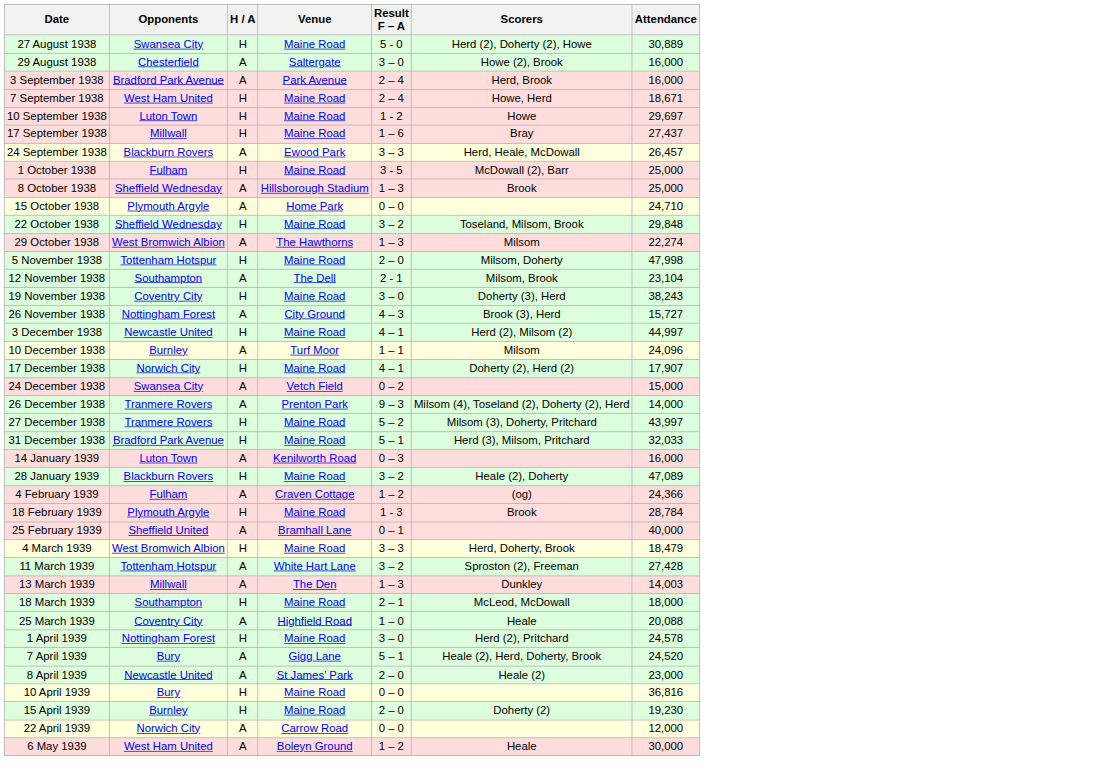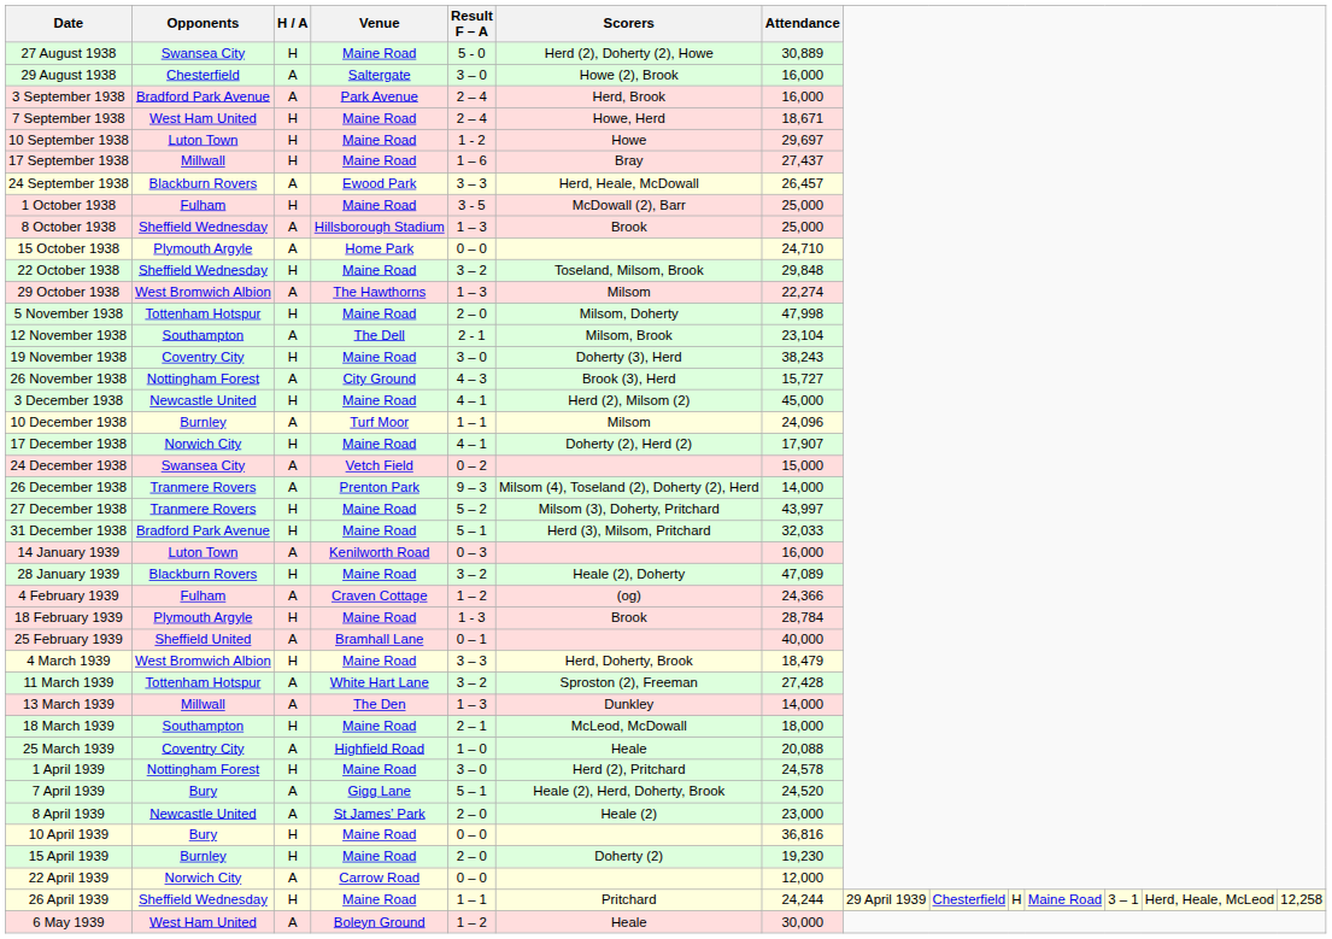 <table class="wikitable" style="text-align:center">
 <tr>
 <th>Date</th>
 <th>Opponents</th>
 <th>H / A</th>
 <th>Venue</th>
 <th>Result<br>F – A</th>
 <th>Scorers</th>
 <th>Attendance</th>
 </tr>
 <tr bgcolor="#ddffdd">
 <td>27 August 1938</td>
 <td><a href='#'>Swansea City</a></td>
 <td>H</td>
 <td><a href='#'>Maine Road</a></td>
 <td>5 - 0</td>
 <td>Herd (2), Doherty (2), Howe</td>
 <td>30,889</td>
 </tr>
 <tr bgcolor="#ddffdd">
 <td>29 August 1938</td>
 <td><a href='#'>Chesterfield</a></td>
 <td>A</td>
 <td><a href='#'>Saltergate</a></td>
 <td>3 – 0</td>
 <td>Howe (2), Brook</td>
 <td>16,000</td>
 </tr>
 <tr bgcolor="#ffdddd">
 <td>3 September 1938</td>
 <td><a href='#'>Bradford Park Avenue</a></td>
 <td>A</td>
 <td><a href='#'>Park Avenue</a></td>
 <td>2 – 4</td>
 <td>Herd, Brook</td>
 <td>16,000</td>
 </tr>
 <tr bgcolor="#ffdddd">
 <td>7 September 1938</td>
 <td><a href='#'>West Ham United</a></td>
 <td>H</td>
 <td><a href='#'>Maine Road</a></td>
 <td>2 – 4</td>
 <td>Howe, Herd</td>
 <td>18,671</td>
 </tr>
 <tr bgcolor="#ffdddd">
 <td>10 September 1938</td>
 <td><a href='#'>Luton Town</a></td>
 <td>H</td>
 <td><a href='#'>Maine Road</a></td>
 <td>1 - 2</td>
 <td>Howe</td>
 <td>29,697</td>
 </tr>
 <tr bgcolor="#ffdddd">
 <td>17 September 1938</td>
 <td><a href='#'>Millwall</a></td>
 <td>H</td>
 <td><a href='#'>Maine Road</a></td>
 <td>1 – 6</td>
 <td>Bray</td>
 <td>27,437</td>
 </tr>
 <tr bgcolor="#ffffdd">
 <td>24 September 1938</td>
 <td><a href='#'>Blackburn Rovers</a></td>
 <td>A</td>
 <td><a href='#'>Ewood Park</a></td>
 <td>3 – 3</td>
 <td>Herd, Heale, McDowall</td>
 <td>26,457</td>
 </tr>
 <tr bgcolor="#ffdddd">
 <td>1 October 1938</td>
 <td><a href='#'>Fulham</a></td>
 <td>H</td>
 <td><a href='#'>Maine Road</a></td>
 <td>3 - 5</td>
 <td>McDowall (2), Barr</td>
 <td>25,000</td>
 </tr>
 <tr bgcolor="#ffdddd">
 <td>8 October 1938</td>
 <td><a href='#'>Sheffield Wednesday</a></td>
 <td>A</td>
 <td><a href='#'>Hillsborough Stadium</a></td>
 <td>1 – 3</td>
 <td>Brook</td>
 <td>25,000</td>
 </tr>
 <tr bgcolor="#ffffdd">
 <td>15 October 1938</td>
 <td><a href='#'>Plymouth Argyle</a></td>
 <td>A</td>
 <td><a href='#'>Home Park</a></td>
 <td>0 – 0</td>
 <td></td>
 <td>24,710</td>
 </tr>
 <tr bgcolor="#ddffdd">
 <td>22 October 1938</td>
 <td><a href='#'>Sheffield Wednesday</a></td>
 <td>H</td>
 <td><a href='#'>Maine Road</a></td>
 <td>3 – 2</td>
 <td>Toseland, Milsom, Brook</td>
 <td>29,848</td>
 </tr>
 <tr bgcolor="#ffdddd">
 <td>29 October 1938</td>
 <td><a href='#'>West Bromwich Albion</a></td>
 <td>A</td>
 <td><a href='#'>The Hawthorns</a></td>
 <td>1 – 3</td>
 <td>Milsom</td>
 <td>22,274</td>
 </tr>
 <tr bgcolor="#ddffdd">
 <td>5 November 1938</td>
 <td><a href='#'>Tottenham Hotspur</a></td>
 <td>H</td>
 <td><a href='#'>Maine Road</a></td>
 <td>2 – 0</td>
 <td>Milsom, Doherty</td>
 <td>47,998</td>
 </tr>
 <tr bgcolor="#ddffdd">
 <td>12 November 1938</td>
 <td><a href='#'>Southampton</a></td>
 <td>A</td>
 <td><a href='#'>The Dell</a></td>
 <td>2 - 1</td>
 <td>Milsom, Brook</td>
 <td>23,104</td>
 </tr>
 <tr bgcolor="#ddffdd">
 <td>19 November 1938</td>
 <td><a href='#'>Coventry City</a></td>
 <td>H</td>
 <td><a href='#'>Maine Road</a></td>
 <td>3 – 0</td>
 <td>Doherty (3), Herd</td>
 <td>38,243</td>
 </tr>
 <tr bgcolor="#ddffdd">
 <td>26 November 1938</td>
 <td><a href='#'>Nottingham Forest</a></td>
 <td>A</td>
 <td><a href='#'>City Ground</a></td>
 <td>4 – 3</td>
 <td>Brook (3), Herd</td>
 <td>15,727</td>
 </tr>
 <tr bgcolor="#ddffdd">
 <td>3 December 1938</td>
 <td><a href='#'>Newcastle United</a></td>
 <td>H</td>
 <td><a href='#'>Maine Road</a></td>
 <td>4 – 1</td>
 <td>Herd (2), Milsom (2)</td>
-<td>44,997</td>
+<td>45,000</td>
 </tr>
 <tr bgcolor="#ffffdd">
 <td>10 December 1938</td>
 <td><a href='#'>Burnley</a></td>
 <td>A</td>
 <td><a href='#'>Turf Moor</a></td>
 <td>1 – 1</td>
 <td>Milsom</td>
 <td>24,096</td>
 </tr>
 <tr bgcolor="#ddffdd">
 <td>17 December 1938</td>
 <td><a href='#'>Norwich City</a></td>
 <td>H</td>
 <td><a href='#'>Maine Road</a></td>
 <td>4 – 1</td>
 <td>Doherty (2), Herd (2)</td>
 <td>17,907</td>
 </tr>
 <tr bgcolor="#ffdddd">
 <td>24 December 1938</td>
 <td><a href='#'>Swansea City</a></td>
 <td>A</td>
 <td><a href='#'>Vetch Field</a></td>
 <td>0 – 2</td>
 <td></td>
 <td>15,000</td>
 </tr>
 <tr bgcolor="#ddffdd">
 <td>26 December 1938</td>
 <td><a href='#'>Tranmere Rovers</a></td>
 <td>A</td>
 <td><a href='#'>Prenton Park</a></td>
 <td>9 – 3</td>
 <td>Milsom (4), Toseland (2), Doherty (2), Herd</td>
 <td>14,000</td>
 </tr>
 <tr bgcolor="#ddffdd">
 <td>27 December 1938</td>
 <td><a href='#'>Tranmere Rovers</a></td>
 <td>H</td>
 <td><a href='#'>Maine Road</a></td>
 <td>5 – 2</td>
 <td>Milsom (3), Doherty, Pritchard</td>
 <td>43,997</td>
 </tr>
 <tr bgcolor="#ddffdd">
 <td>31 December 1938</td>
 <td><a href='#'>Bradford Park Avenue</a></td>
 <td>H</td>
 <td><a href='#'>Maine Road</a></td>
 <td>5 – 1</td>
 <td>Herd (3), Milsom, Pritchard</td>
 <td>32,033</td>
 </tr>
 <tr bgcolor="#ffdddd">
 <td>14 January 1939</td>
 <td><a href='#'>Luton Town</a></td>
 <td>A</td>
 <td><a href='#'>Kenilworth Road</a></td>
 <td>0 – 3</td>
 <td></td>
 <td>16,000</td>
 </tr>
 <tr bgcolor="#ddffdd">
 <td>28 January 1939</td>
 <td><a href='#'>Blackburn Rovers</a></td>
 <td>H</td>
 <td><a href='#'>Maine Road</a></td>
 <td>3 – 2</td>
 <td>Heale (2), Doherty</td>
 <td>47,089</td>
 </tr>
 <tr bgcolor="#ffdddd">
 <td>4 February 1939</td>
 <td><a href='#'>Fulham</a></td>
 <td>A</td>
 <td><a href='#'>Craven Cottage</a></td>
 <td>1 – 2</td>
 <td>(og)</td>
 <td>24,366</td>
 </tr>
 <tr bgcolor="#ffdddd">
 <td>18 February 1939</td>
 <td><a href='#'>Plymouth Argyle</a></td>
 <td>H</td>
 <td><a href='#'>Maine Road</a></td>
 <td>1 - 3</td>
 <td>Brook</td>
 <td>28,784</td>
 </tr>
 <tr bgcolor="#ffdddd">
 <td>25 February 1939</td>
 <td><a href='#'>Sheffield United</a></td>
 <td>A</td>
 <td><a href='#'>Bramhall Lane</a></td>
 <td>0 – 1</td>
 <td></td>
 <td>40,000</td>
 </tr>
 <tr bgcolor="#ffffdd">
 <td>4 March 1939</td>
 <td><a href='#'>West Bromwich Albion</a></td>
 <td>H</td>
 <td><a href='#'>Maine Road</a></td>
 <td>3 – 3</td>
 <td>Herd, Doherty, Brook</td>
 <td>18,479</td>
 </tr>
 <tr bgcolor="#ddffdd">
 <td>11 March 1939</td>
 <td><a href='#'>Tottenham Hotspur</a></td>
 <td>A</td>
 <td><a href='#'>White Hart Lane</a></td>
 <td>3 – 2</td>
 <td>Sproston (2), Freeman</td>
 <td>27,428</td>
 </tr>
 <tr bgcolor="#ffdddd">
 <td>13 March 1939</td>
 <td><a href='#'>Millwall</a></td>
 <td>A</td>
 <td><a href='#'>The Den</a></td>
 <td>1 – 3</td>
 <td>Dunkley</td>
-<td>14,003</td>
+<td>14,000</td>
 </tr>
 <tr bgcolor="#ddffdd">
 <td>18 March 1939</td>
 <td><a href='#'>Southampton</a></td>
 <td>H</td>
 <td><a href='#'>Maine Road</a></td>
 <td>2 – 1</td>
 <td>McLeod, McDowall</td>
 <td>18,000</td>
 </tr>
 <tr bgcolor="#ddffdd">
 <td>25 March 1939</td>
 <td><a href='#'>Coventry City</a></td>
 <td>A</td>
 <td><a href='#'>Highfield Road</a></td>
 <td>1 – 0</td>
 <td>Heale</td>
 <td>20,088</td>
 </tr>
 <tr bgcolor="#ddffdd">
 <td>1 April 1939</td>
 <td><a href='#'>Nottingham Forest</a></td>
 <td>H</td>
 <td><a href='#'>Maine Road</a></td>
 <td>3 – 0</td>
 <td>Herd (2), Pritchard</td>
 <td>24,578</td>
 </tr>
 <tr bgcolor="#ddffdd">
 <td>7 April 1939</td>
 <td><a href='#'>Bury</a></td>
 <td>A</td>
 <td><a href='#'>Gigg Lane</a></td>
 <td>5 – 1</td>
 <td>Heale (2), Herd, Doherty, Brook</td>
 <td>24,520</td>
 </tr>
 <tr bgcolor="#ddffdd">
 <td>8 April 1939</td>
 <td><a href='#'>Newcastle United</a></td>
 <td>A</td>
 <td><a href='#'>St James’ Park</a></td>
 <td>2 – 0</td>
 <td>Heale (2)</td>
 <td>23,000</td>
 </tr>
 <tr bgcolor="#ffffdd">
 <td>10 April 1939</td>
 <td><a href='#'>Bury</a></td>
 <td>H</td>
 <td><a href='#'>Maine Road</a></td>
 <td>0 – 0</td>
 <td></td>
 <td>36,816</td>
 </tr>
 <tr bgcolor="#ddffdd">
 <td>15 April 1939</td>
 <td><a href='#'>Burnley</a></td>
 <td>H</td>
 <td><a href='#'>Maine Road</a></td>
 <td>2 – 0</td>
 <td>Doherty (2)</td>
 <td>19,230</td>
 </tr>
 <tr bgcolor="#ffffdd">
 <td>22 April 1939</td>
 <td><a href='#'>Norwich City</a></td>
 <td>A</td>
 <td><a href='#'>Carrow Road</a></td>
 <td>0 – 0</td>
 <td></td>
 <td>12,000</td>
 </tr>
+<tr bgcolor="#ffffdd">
+<td>26 April 1939</td>
+<td><a href='#'>Sheffield Wednesday</a></td>
+<td>H</td>
+<td><a href='#'>Maine Road</a></td>
+<td>1 – 1</td>
+<td>Pritchard</td>
+<td>24,244</td>
+<td>29 April 1939</td>
+<td><a href='#'>Chesterfield</a></td>
+<td>H</td>
+<td><a href='#'>Maine Road</a></td>
+<td>3 – 1</td>
+<td>Herd, Heale, McLeod</td>
+<td>12,258</td>
+</tr>
 <tr bgcolor="#ffdddd">
 <td>6 May 1939</td>
 <td><a href='#'>West Ham United</a></td>
 <td>A</td>
 <td><a href='#'>Boleyn Ground</a></td>
 <td>1 – 2</td>
 <td>Heale</td>
 <td>30,000</td>
 </tr>
 </table>
